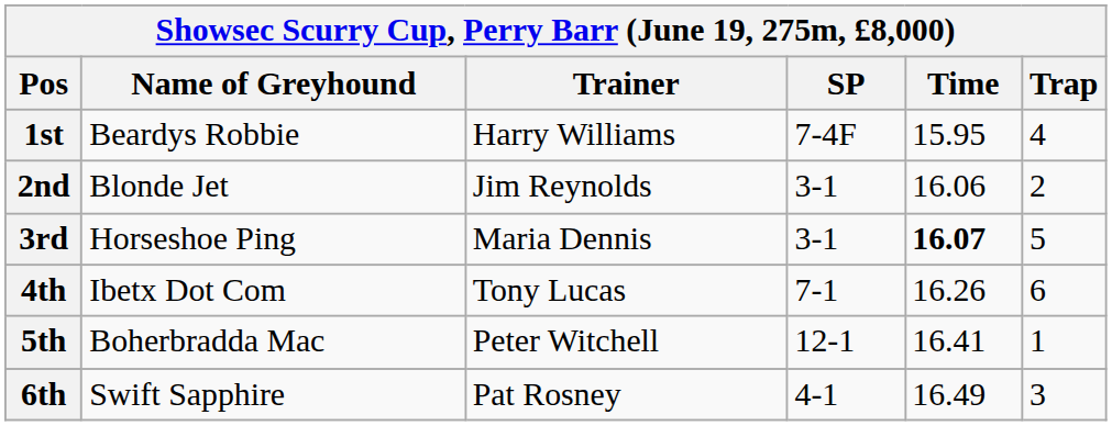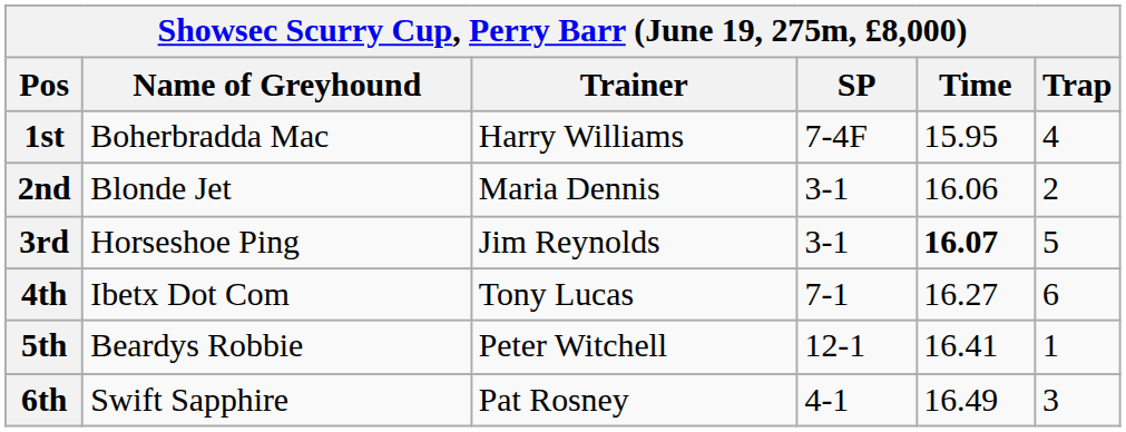 <table class="wikitable">
 <tr>
 <th colspan="6"><a href='#'>Showsec Scurry Cup</a>, <a href='#'>Perry Barr</a> (June 19, 275m, £8,000)</th>
 </tr>
 <tr>
 <th width=30>Pos</th>
 <th width=180>Name of Greyhound</th>
 <th width=150>Trainer</th>
 <th width=50>SP</th>
 <th width=50>Time</th>
 <th width=30>Trap</th>
 </tr>
 <tr>
 <th>1st</th>
-<td>Beardys Robbie</td>
+<td>Boherbradda Mac</td>
 <td>Harry Williams</td>
 <td>7-4F</td>
 <td>15.95</td>
 <td>4</td>
 </tr>
 <tr>
 <th>2nd</th>
 <td>Blonde Jet</td>
-<td>Jim Reynolds</td>
+<td>Maria Dennis</td>
 <td>3-1</td>
 <td>16.06</td>
 <td>2</td>
 </tr>
 <tr>
 <th>3rd</th>
 <td>Horseshoe Ping</td>
-<td>Maria Dennis</td>
+<td>Jim Reynolds</td>
 <td>3-1</td>
 <td><strong>16.07</strong></td>
 <td>5</td>
 </tr>
 <tr>
 <th>4th</th>
 <td>Ibetx Dot Com</td>
 <td>Tony Lucas</td>
 <td>7-1</td>
-<td>16.26</td>
+<td>16.27</td>
 <td>6</td>
 </tr>
 <tr>
 <th>5th</th>
-<td>Boherbradda Mac</td>
+<td>Beardys Robbie</td>
 <td>Peter Witchell</td>
 <td>12-1</td>
 <td>16.41</td>
 <td>1</td>
 </tr>
 <tr>
 <th>6th</th>
 <td>Swift Sapphire</td>
 <td>Pat Rosney</td>
 <td>4-1</td>
 <td>16.49</td>
 <td>3</td>
 </tr>
 </table>
